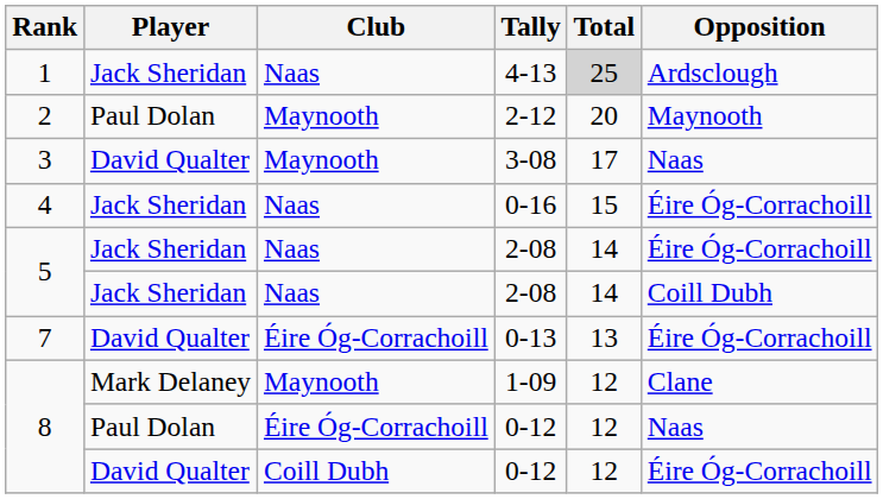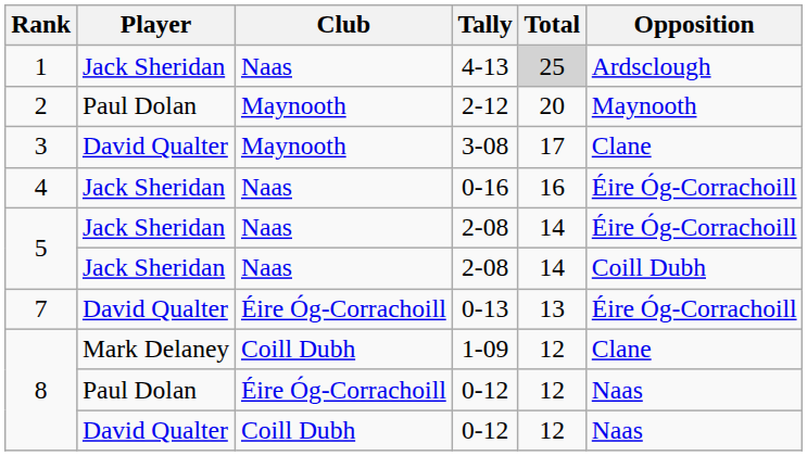 <table class="wikitable">
 <tr>
 <th>Rank</th>
 <th>Player</th>
 <th>Club</th>
 <th>Tally</th>
 <th>Total</th>
 <th>Opposition</th>
 </tr>
 <tr>
 <td rowspan="1" style="text-align:center;">1</td>
 <td><a href='#'>Jack Sheridan</a></td>
 <td><a href='#'>Naas</a></td>
 <td align=center>4-13</td>
 <td align=center style="background: lightgrey;">25</td>
 <td><a href='#'>Ardsclough</a></td>
 </tr>
 <tr>
 <td rowspan="1" style="text-align:center;">2</td>
 <td>Paul Dolan</td>
 <td><a href='#'>Maynooth</a></td>
 <td align=center>2-12</td>
 <td align=center>20</td>
 <td><a href='#'>Maynooth</a></td>
 </tr>
 <tr>
 <td rowspan="1" style="text-align:center;">3</td>
 <td><a href='#'>David Qualter</a></td>
 <td><a href='#'>Maynooth</a></td>
 <td align=center>3-08</td>
 <td align=center>17</td>
-<td><a href='#'>Naas</a></td>
+<td><a href='#'>Clane</a></td>
 </tr>
 <tr>
 <td rowspan="1" style="text-align:center;">4</td>
 <td><a href='#'>Jack Sheridan</a></td>
 <td><a href='#'>Naas</a></td>
 <td align=center>0-16</td>
-<td align=center>15</td>
+<td align=center>16</td>
 <td><a href='#'>Éire Óg-Corrachoill</a></td>
 </tr>
 <tr>
 <td rowspan="2" style="text-align:center;">5</td>
 <td><a href='#'>Jack Sheridan</a></td>
 <td><a href='#'>Naas</a></td>
 <td align=center>2-08</td>
 <td align=center>14</td>
 <td><a href='#'>Éire Óg-Corrachoill</a></td>
 </tr>
 <tr>
 <td><a href='#'>Jack Sheridan</a></td>
 <td><a href='#'>Naas</a></td>
 <td align=center>2-08</td>
 <td align=center>14</td>
 <td><a href='#'>Coill Dubh</a></td>
 </tr>
 <tr>
 <td rowspan="1" style="text-align:center;">7</td>
 <td><a href='#'>David Qualter</a></td>
 <td><a href='#'>Éire Óg-Corrachoill</a></td>
 <td align=center>0-13</td>
 <td align=center>13</td>
 <td><a href='#'>Éire Óg-Corrachoill</a></td>
 </tr>
 <tr>
 <td rowspan="3" style="text-align:center;">8</td>
 <td>Mark Delaney</td>
-<td><a href='#'>Maynooth</a></td>
+<td><a href='#'>Coill Dubh</a></td>
 <td align=center>1-09</td>
 <td align=center>12</td>
 <td><a href='#'>Clane</a></td>
 </tr>
 <tr>
 <td>Paul Dolan</td>
 <td><a href='#'>Éire Óg-Corrachoill</a></td>
 <td align=center>0-12</td>
 <td align=center>12</td>
 <td><a href='#'>Naas</a></td>
 </tr>
 <tr>
 <td><a href='#'>David Qualter</a></td>
 <td><a href='#'>Coill Dubh</a></td>
 <td align=center>0-12</td>
 <td align=center>12</td>
-<td><a href='#'>Éire Óg-Corrachoill</a></td>
+<td><a href='#'>Naas</a></td>
 </tr>
 </table>
